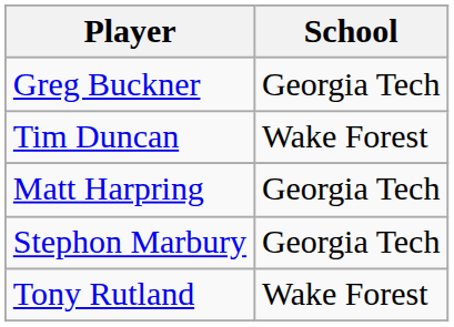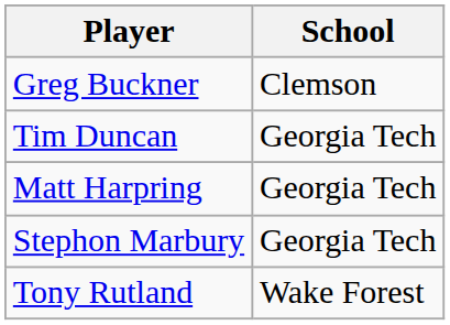 <table class="wikitable sortable">
 <tr>
 <th>Player</th>
 <th>School</th>
 </tr>
 <tr>
 <td><a href='#'>Greg Buckner</a></td>
-<td>Georgia Tech</td>
+<td>Clemson</td>
 </tr>
 <tr>
 <td><a href='#'>Tim Duncan</a></td>
-<td>Wake Forest</td>
+<td>Georgia Tech</td>
 </tr>
 <tr>
 <td><a href='#'>Matt Harpring</a></td>
 <td>Georgia Tech</td>
 </tr>
 <tr>
 <td><a href='#'>Stephon Marbury</a></td>
 <td>Georgia Tech</td>
 </tr>
 <tr>
 <td><a href='#'>Tony Rutland</a></td>
 <td>Wake Forest</td>
 </tr>
 </table>
